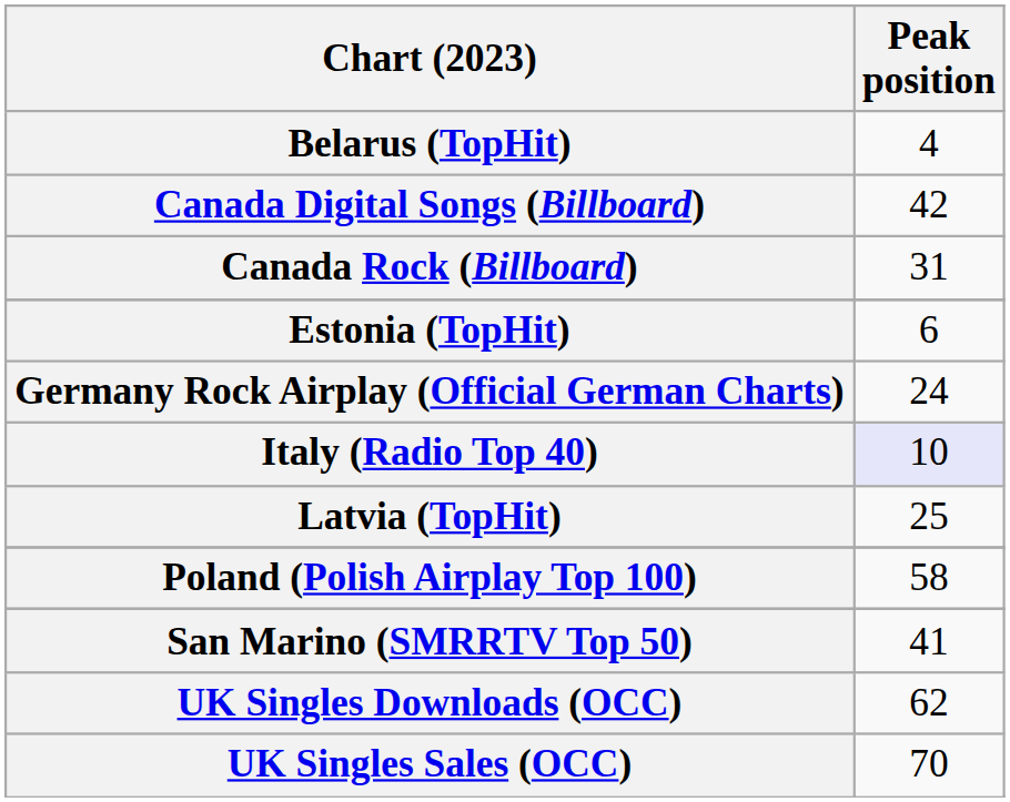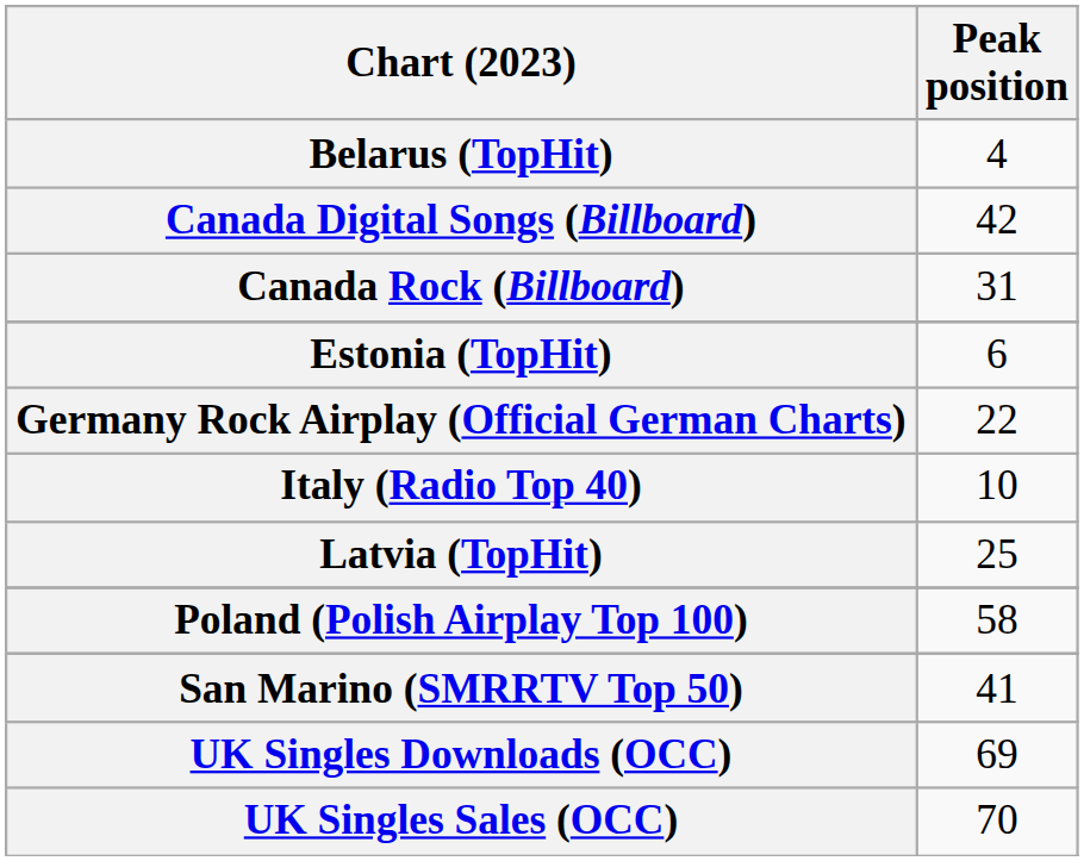 <table class="wikitable sortable plainrowheaders" style="text-align:center">
 <tr>
 <th scope="col">Chart (2023)</th>
 <th scope="col">Peak<br>position</th>
 </tr>
 <tr>
 <th scope="row">Belarus (<a href='#'>TopHit</a>)</th>
 <td>4</td>
 </tr>
 <tr>
 <th scope="row"><a href='#'>Canada Digital Songs</a> (<em><a href='#'>Billboard</a></em>)</th>
 <td>42</td>
 </tr>
 <tr>
 <th scope="row">Canada <a href='#'>Rock</a> (<em><a href='#'>Billboard</a></em>)</th>
 <td>31</td>
 </tr>
 <tr>
 </tr>
 <tr>
 <th scope="row">Estonia (<a href='#'>TopHit</a>)</th>
 <td>6</td>
 </tr>
 <tr>
 <th scope="row">Germany Rock Airplay (<a href='#'>Official German Charts</a>)</th>
-<td>24</td>
+<td>22</td>
 </tr>
 <tr>
 <th scope="row">Italy (<a href='#'>Radio Top 40</a>)</th>
-<td style="background: lavender;">10</td>
+<td>10</td>
 </tr>
 <tr>
 <th scope="row">Latvia (<a href='#'>TopHit</a>)</th>
 <td>25</td>
 </tr>
 <tr>
 </tr>
 <tr>
 <th scope="row">Poland (<a href='#'>Polish Airplay Top 100</a>)</th>
 <td>58</td>
 </tr>
 <tr>
 </tr>
 <tr>
 <th scope="row">San Marino (<a href='#'>SMRRTV Top 50</a>)</th>
 <td>41</td>
 </tr>
 <tr>
 <th scope="row"><a href='#'>UK Singles Downloads</a> (<a href='#'>OCC</a>)</th>
-<td>62</td>
+<td>69</td>
 </tr>
 <tr>
 <th scope="row"><a href='#'>UK Singles Sales</a> (<a href='#'>OCC</a>)</th>
 <td>70</td>
 </tr>
 <tr>
 </tr>
 <tr>
 </tr>
 </table>
